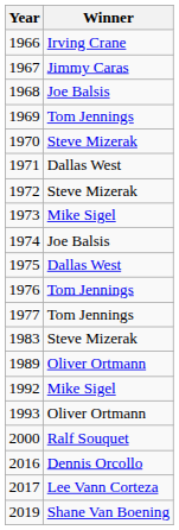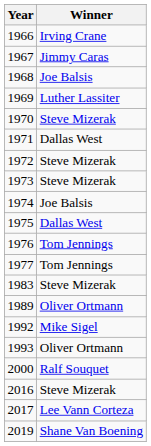 <table class="wikitable sortable">
 <tr>
 <th>Year</th>
 <th>Winner</th>
 </tr>
 <tr>
 <td>1966</td>
 <td> <a href='#'>Irving Crane</a></td>
 </tr>
 <tr>
 <td>1967</td>
 <td> <a href='#'>Jimmy Caras</a></td>
 </tr>
 <tr>
 <td>1968</td>
 <td> <a href='#'>Joe Balsis</a></td>
 </tr>
 <tr>
 <td>1969</td>
-<td> <a href='#'>Tom Jennings</a></td>
+<td> <a href='#'>Luther Lassiter</a></td>
 </tr>
 <tr>
 <td>1970</td>
 <td> <a href='#'>Steve Mizerak</a></td>
 </tr>
 <tr>
 <td>1971</td>
 <td> Dallas West</td>
 </tr>
 <tr>
 <td>1972</td>
 <td> Steve Mizerak</td>
 </tr>
 <tr>
 <td>1973</td>
-<td> <a href='#'>Mike Sigel</a></td>
+<td> Steve Mizerak</td>
 </tr>
 <tr>
 <td>1974</td>
 <td> Joe Balsis</td>
 </tr>
 <tr>
 <td>1975</td>
 <td> <a href='#'>Dallas West</a></td>
 </tr>
 <tr>
 <td>1976</td>
 <td> <a href='#'>Tom Jennings</a></td>
 </tr>
 <tr>
 <td>1977</td>
 <td> Tom Jennings</td>
 </tr>
 <tr>
 <td>1983</td>
 <td> Steve Mizerak</td>
 </tr>
 <tr>
 <td>1989</td>
 <td> <a href='#'>Oliver Ortmann</a></td>
 </tr>
 <tr>
 <td>1992</td>
 <td> <a href='#'>Mike Sigel</a></td>
 </tr>
 <tr>
 <td>1993</td>
 <td> Oliver Ortmann</td>
 </tr>
 <tr>
 <td>2000</td>
 <td> <a href='#'>Ralf Souquet</a></td>
 </tr>
 <tr>
 <td>2016</td>
-<td> <a href='#'>Dennis Orcollo</a></td>
+<td> Steve Mizerak</td>
 </tr>
 <tr>
 <td>2017</td>
 <td> <a href='#'>Lee Vann Corteza</a></td>
 </tr>
 <tr>
 <td>2019</td>
 <td> <a href='#'>Shane Van Boening</a></td>
 </tr>
 </table>
